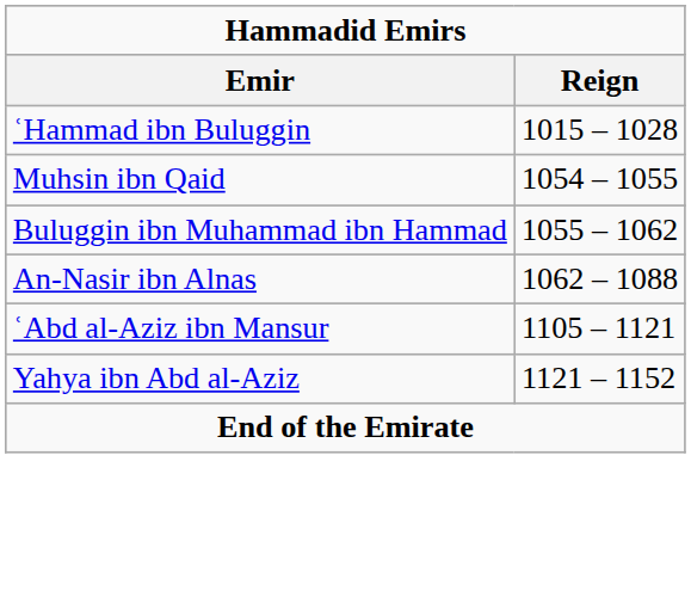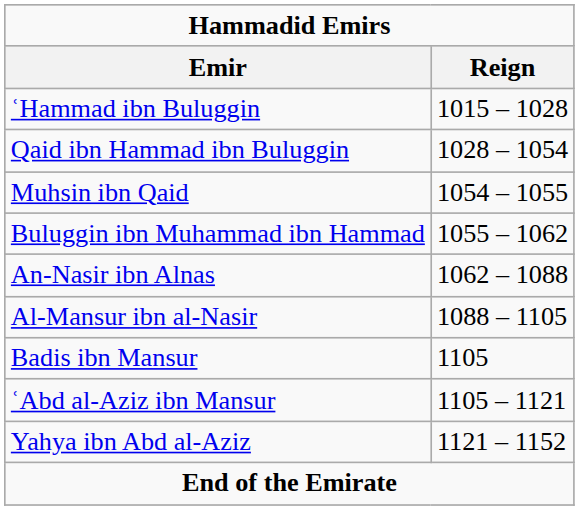 <table class="wikitable">
 <tr>
 <td colspan="2" style="text-align:center;"><strong>Hammadid Emirs</strong></td>
 </tr>
 <tr>
 <th>Emir</th>
 <th>Reign</th>
 </tr>
 <tr>
 <td><a href='#'>ʿHammad ibn Buluggin</a></td>
 <td>1015 – 1028</td>
+</tr>
+<tr>
+<td><a href='#'>Qaid ibn Hammad ibn Buluggin</a></td>
+<td>1028 – 1054</td>
 </tr>
 <tr>
 <td><a href='#'>Muhsin ibn Qaid</a></td>
 <td>1054 – 1055</td>
 </tr>
 <tr>
 <td><a href='#'>Buluggin ibn Muhammad ibn Hammad</a></td>
 <td>1055 – 1062</td>
 </tr>
 <tr>
 <td><a href='#'>An-Nasir ibn Alnas</a></td>
 <td>1062 – 1088</td>
 </tr>
 <tr>
+<td><a href='#'>Al-Mansur ibn al-Nasir</a></td>
+<td>1088 – 1105</td>
+</tr>
+<tr>
+<td><a href='#'>Badis ibn Mansur</a></td>
+<td>1105</td>
+</tr>
+<tr>
 <td><a href='#'>ʿAbd al-Aziz ibn Mansur</a></td>
 <td>1105 – 1121</td>
 </tr>
 <tr>
 <td><a href='#'>Yahya ibn Abd al-Aziz</a></td>
 <td>1121 – 1152</td>
 </tr>
 <tr>
 <td colspan="2" style="text-align:center;"><strong>End of the Emirate</strong></td>
 </tr>
 </table>
